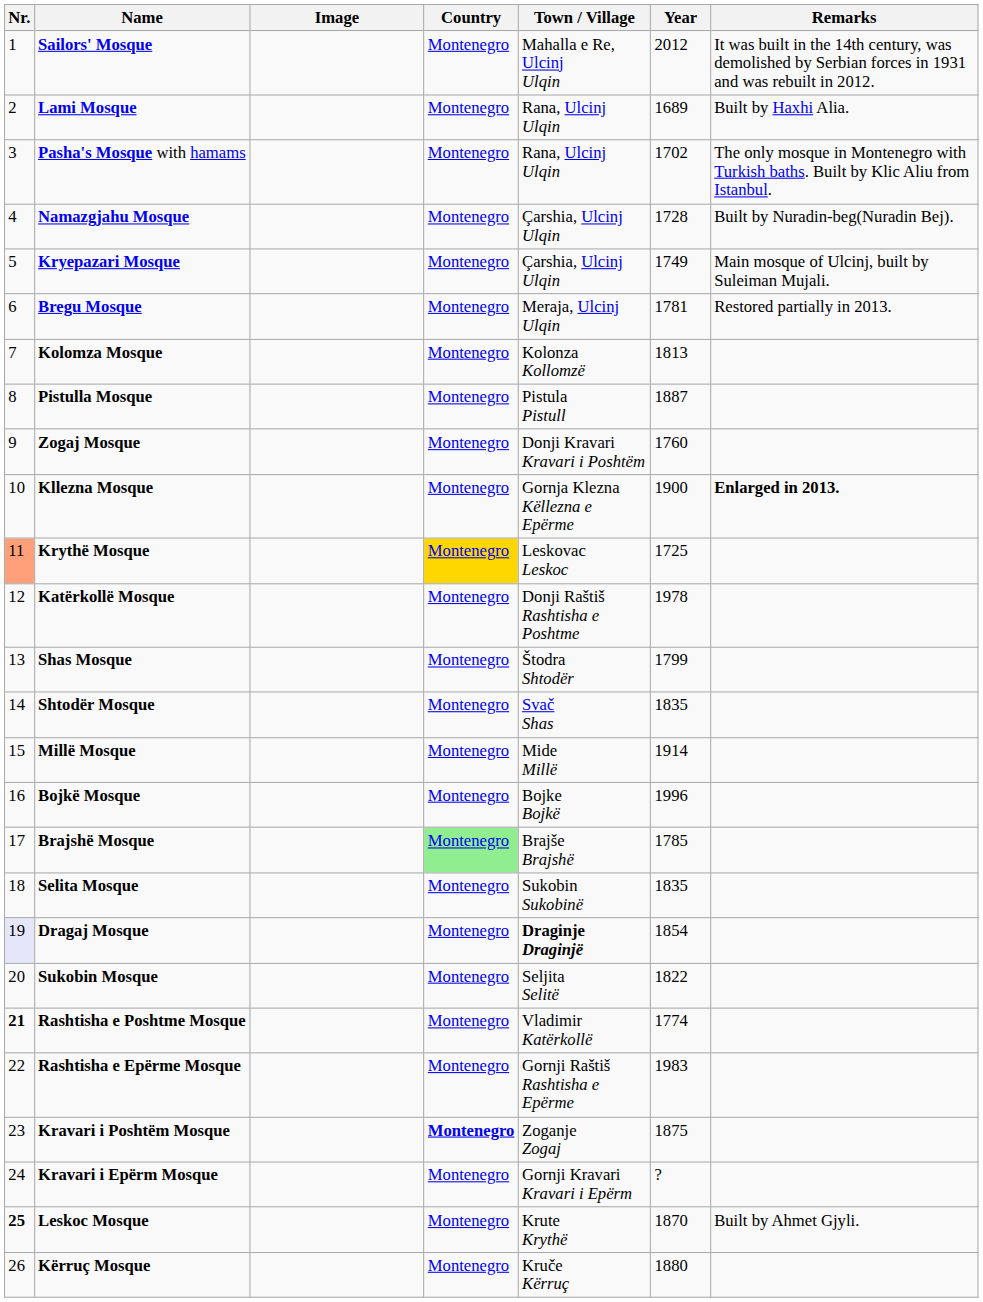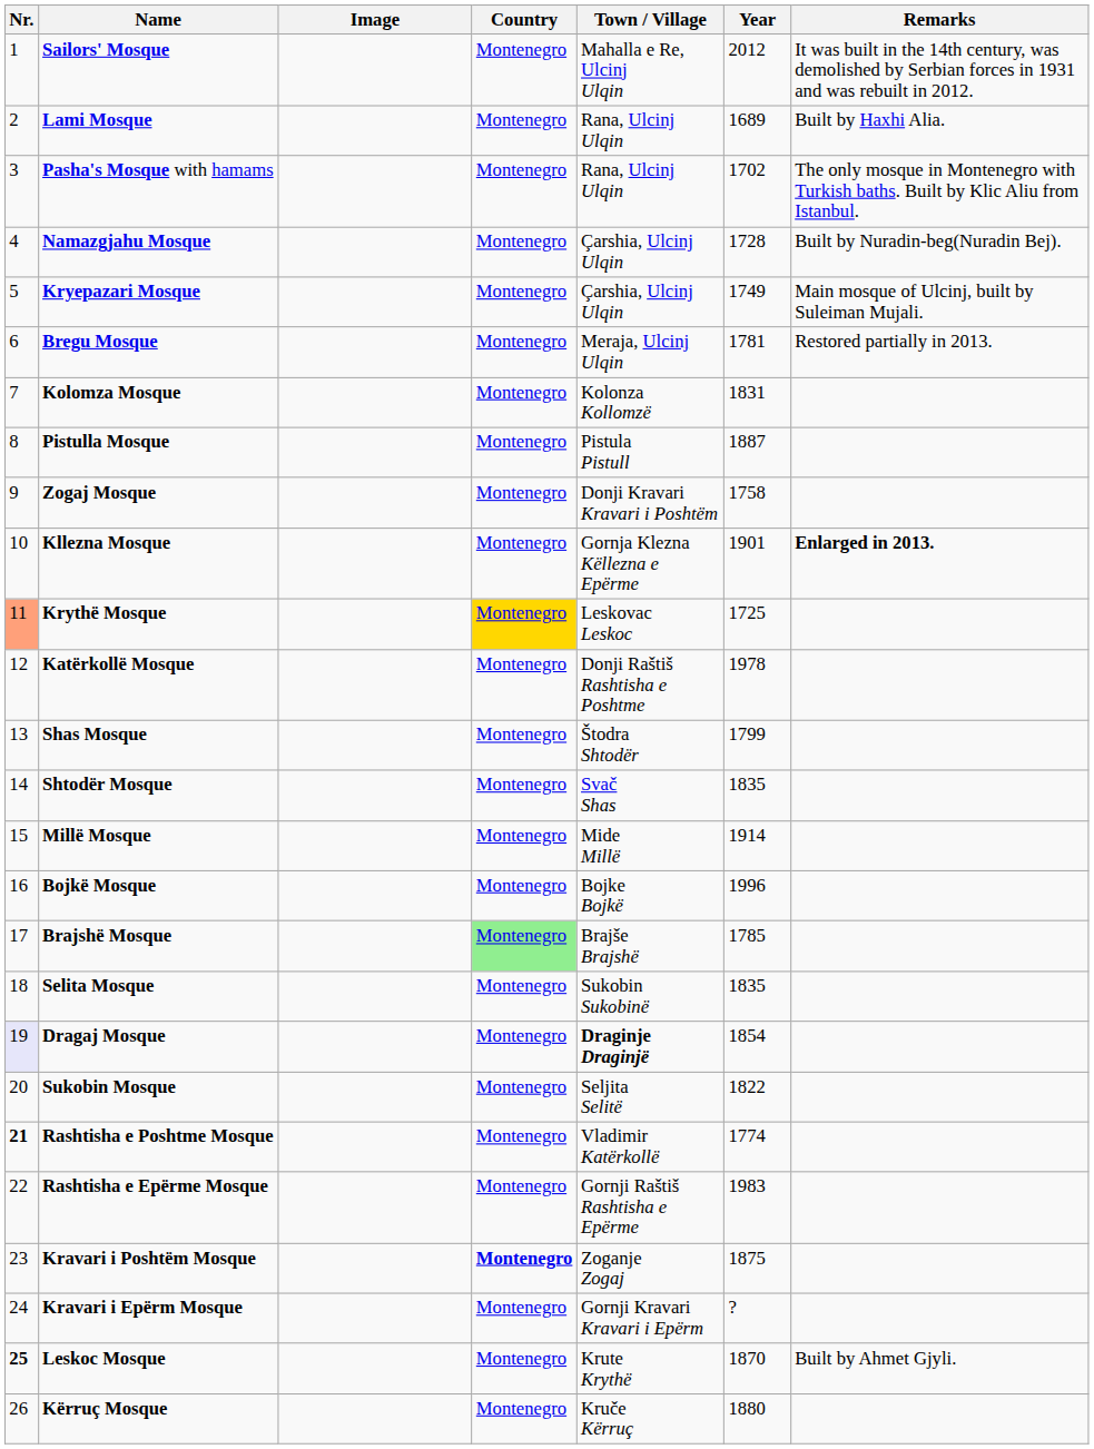 <table class="wikitable sortable">
 <tr>
 <th align=left width=20px>Nr.</th>
 <th align=left width=200px>Name</th>
 <th align=center width=160px class=unsortable>Image</th>
 <th align=left width=075px class=unsortable>Country</th>
 <th align=left width=120px>Town / Village</th>
 <th align=left width=050px>Year</th>
 <th align=left width=250px class=unsortable>Remarks</th>
 </tr>
 <tr valign=top>
 <td>1</td>
 <td><strong><a href='#'>Sailors' Mosque</a></strong> </td>
 <td></td>
 <td><a href='#'>Montenegro</a></td>
 <td>Mahalla e Re, <a href='#'>Ulcinj</a> <br> <em>Ulqin</em></td>
 <td>2012</td>
 <td>It was built in the 14th century, was demolished by Serbian forces in 1931 and was rebuilt in 2012.</td>
 </tr>
 <tr valign=top>
 <td>2</td>
 <td><strong><a href='#'>Lami Mosque</a></strong> </td>
 <td></td>
 <td><a href='#'>Montenegro</a></td>
 <td>Rana, <a href='#'>Ulcinj</a> <br> <em>Ulqin</em></td>
 <td>1689</td>
 <td>Built by <a href='#'>Haxhi</a> Alia.</td>
 </tr>
 <tr valign=top>
 <td>3</td>
 <td><strong><a href='#'>Pasha's Mosque</a></strong> with <a href='#'>hamams</a></td>
 <td></td>
 <td><a href='#'>Montenegro</a></td>
 <td>Rana, <a href='#'>Ulcinj</a> <br> <em>Ulqin</em></td>
 <td>1702</td>
 <td>The only mosque in Montenegro with <a href='#'>Turkish baths</a>. Built by Klic Aliu from <a href='#'>Istanbul</a>.</td>
 </tr>
 <tr valign=top>
 <td>4</td>
 <td><strong><a href='#'>Namazgjahu Mosque</a></strong> </td>
 <td></td>
 <td><a href='#'>Montenegro</a></td>
 <td>Çarshia, <a href='#'>Ulcinj</a> <br> <em>Ulqin</em></td>
 <td>1728</td>
 <td>Built by Nuradin-beg(Nuradin Bej).</td>
 </tr>
 <tr valign=top>
 <td>5</td>
 <td><strong><a href='#'>Kryepazari Mosque</a></strong> </td>
 <td></td>
 <td><a href='#'>Montenegro</a></td>
 <td>Çarshia, <a href='#'>Ulcinj</a> <br> <em>Ulqin</em></td>
 <td>1749</td>
 <td>Main mosque of Ulcinj, built by Suleiman Mujali.</td>
 </tr>
 <tr valign=top>
 <td>6</td>
 <td><strong><a href='#'>Bregu Mosque</a></strong></td>
 <td></td>
 <td><a href='#'>Montenegro</a></td>
 <td>Meraja, <a href='#'>Ulcinj</a> <br> <em>Ulqin</em></td>
 <td>1781</td>
 <td>Restored partially in 2013.</td>
 </tr>
 <tr valign=top>
 <td>7</td>
 <td><strong>Kolomza Mosque</strong></td>
 <td></td>
 <td><a href='#'>Montenegro</a></td>
 <td>Kolonza <br> <em>Kollomzë</em></td>
-<td>1813</td>
+<td>1831</td>
 <td></td>
 </tr>
 <tr valign=top>
 <td>8</td>
 <td><strong>Pistulla Mosque</strong></td>
 <td></td>
 <td><a href='#'>Montenegro</a></td>
 <td>Pistula <br> <em>Pistull</em></td>
 <td>1887</td>
 <td></td>
 </tr>
 <tr valign=top>
 <td>9</td>
 <td><strong>Zogaj Mosque</strong></td>
 <td></td>
 <td><a href='#'>Montenegro</a></td>
 <td>Donji Kravari <br> <em>Kravari i Poshtëm</em></td>
-<td>1760</td>
+<td>1758</td>
 <td></td>
 </tr>
 <tr valign=top>
 <td>10</td>
 <td><strong>Kllezna Mosque</strong></td>
 <td></td>
 <td><a href='#'>Montenegro</a></td>
 <td>Gornja Klezna <br> <em>Këllezna e Epërme</em></td>
-<td>1900</td>
+<td>1901</td>
 <td><strong>Enlarged in 2013.</strong></td>
 </tr>
 <tr valign=top>
 <td style="background: lightsalmon;">11</td>
 <td><strong>Krythë Mosque</strong></td>
 <td></td>
 <td style="background: gold;"><a href='#'>Montenegro</a></td>
 <td>Leskovac <br> <em>Leskoc</em></td>
 <td>1725</td>
 <td></td>
 </tr>
 <tr valign=top>
 <td>12</td>
 <td><strong>Katërkollë Mosque</strong> </td>
 <td></td>
 <td><a href='#'>Montenegro</a></td>
 <td>Donji Raštiš <br> <em>Rashtisha e Poshtme</em></td>
 <td>1978</td>
 <td></td>
 </tr>
 <tr valign=top>
 <td>13</td>
 <td><strong>Shas Mosque</strong></td>
 <td></td>
 <td><a href='#'>Montenegro</a></td>
 <td>Štodra <br> <em>Shtodër</em></td>
 <td>1799</td>
 <td></td>
 </tr>
 <tr valign=top>
 <td>14</td>
 <td><strong>Shtodër Mosque</strong></td>
 <td></td>
 <td><a href='#'>Montenegro</a></td>
 <td><a href='#'>Svač</a> <br> <em>Shas</em></td>
 <td>1835</td>
 <td></td>
 </tr>
 <tr valign=top>
 <td>15</td>
 <td><strong>Millë Mosque</strong></td>
 <td></td>
 <td><a href='#'>Montenegro</a></td>
 <td>Mide <br> <em>Millë</em></td>
 <td>1914</td>
 <td></td>
 </tr>
 <tr valign=top>
 <td>16</td>
 <td><strong>Bojkë Mosque</strong></td>
 <td></td>
 <td><a href='#'>Montenegro</a></td>
 <td>Bojke <br> <em>Bojkë</em></td>
 <td>1996</td>
 <td></td>
 </tr>
 <tr valign=top>
 <td>17</td>
 <td><strong>Brajshë Mosque</strong></td>
 <td></td>
 <td style="background: lightgreen;"><a href='#'>Montenegro</a></td>
 <td>Brajše <br> <em>Brajshë</em></td>
 <td>1785</td>
 <td></td>
 </tr>
 <tr valign=top>
 <td>18</td>
 <td><strong>Selita Mosque</strong></td>
 <td></td>
 <td><a href='#'>Montenegro</a></td>
 <td>Sukobin <br> <em>Sukobinë</em></td>
 <td>1835</td>
 <td></td>
 </tr>
 <tr valign=top>
 <td style="background: lavender;">19</td>
 <td><strong>Dragaj Mosque</strong></td>
 <td></td>
 <td><a href='#'>Montenegro</a></td>
 <td><strong>Draginje <br> <em>Draginjë</em></strong></td>
 <td>1854</td>
 <td></td>
 </tr>
 <tr valign=top>
 <td>20</td>
 <td><strong>Sukobin Mosque</strong></td>
 <td></td>
 <td><a href='#'>Montenegro</a></td>
 <td>Seljita <br> <em>Selitë</em></td>
 <td>1822</td>
 <td></td>
 </tr>
 <tr valign=top>
 <td><strong>21</strong></td>
 <td><strong>Rashtisha e Poshtme Mosque</strong></td>
 <td></td>
 <td><a href='#'>Montenegro</a></td>
 <td>Vladimir <br> <em>Katërkollë</em></td>
 <td>1774</td>
 <td></td>
 </tr>
 <tr valign=top>
 <td>22</td>
 <td><strong>Rashtisha e Epërme Mosque</strong></td>
 <td></td>
 <td><a href='#'>Montenegro</a></td>
 <td>Gornji Raštiš <br> <em>Rashtisha e Epërme</em></td>
 <td>1983</td>
 <td></td>
 </tr>
 <tr valign=top>
 <td>23</td>
 <td><strong>Kravari i Poshtëm Mosque</strong></td>
 <td></td>
 <td><strong><a href='#'>Montenegro</a></strong></td>
 <td>Zoganje <br> <em>Zogaj</em></td>
 <td>1875</td>
 <td></td>
 </tr>
 <tr valign=top>
 <td>24</td>
 <td><strong>Kravari i Epërm Mosque</strong></td>
 <td></td>
 <td><a href='#'>Montenegro</a></td>
 <td>Gornji Kravari <br> <em>Kravari i Epërm</em></td>
 <td>?</td>
 <td></td>
 </tr>
 <tr valign="top">
 <td><strong>25</strong></td>
 <td><strong>Leskoc Mosque</strong> </td>
 <td></td>
 <td><a href='#'>Montenegro</a></td>
 <td>Krute <br> <em>Krythë</em></td>
 <td>1870</td>
 <td>Built by Ahmet Gjyli.</td>
 </tr>
 <tr valign=top>
 <td>26</td>
 <td><strong>Kërruç Mosque</strong></td>
 <td></td>
 <td><a href='#'>Montenegro</a></td>
 <td>Kruče <br> <em>Kërruç</em></td>
 <td>1880</td>
 <td></td>
 </tr>
 </table>
